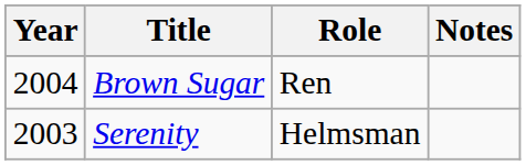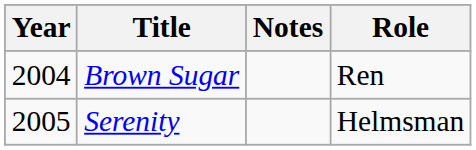 <table class="wikitable sortable">
 <tr>
 <th>Year</th>
 <th>Title</th>
+<th>Notes</th>
 <th>Role</th>
-<th>Notes</th>
 </tr>
 <tr>
 <td>2004</td>
 <td><a href='#'><em>Brown Sugar</em></a></td>
+<td></td>
 <td>Ren</td>
-<td></td>
 </tr>
 <tr>
-<td>2003</td>
+<td>2005</td>
 <td><a href='#'><em>Serenity</em></a></td>
+<td></td>
 <td>Helmsman</td>
-<td></td>
 </tr>
 </table>
